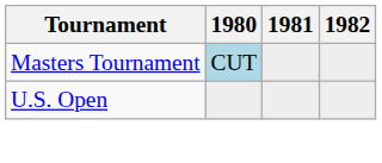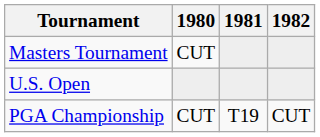 <table class="wikitable" style="font-size:95%;text-align:center;">
 <tr>
 <th>Tournament</th>
 <th>1980</th>
 <th>1981</th>
 <th>1982</th>
 </tr>
 <tr>
 <td align=left><a href='#'>Masters Tournament</a></td>
-<td style="background: lightblue;">CUT</td>
+<td>CUT</td>
 <td style="background:#eeeeee;"></td>
 <td style="background:#eeeeee;"></td>
 </tr>
 <tr>
 <td align=left><a href='#'>U.S. Open</a></td>
 <td style="background:#eeeeee;"></td>
 <td style="background:#eeeeee;"></td>
 <td style="background:#eeeeee;"></td>
 </tr>
+<tr>
+<td align=left><a href='#'>PGA Championship</a></td>
+<td>CUT</td>
+<td>T19</td>
+<td>CUT</td>
+</tr>
 </table>
